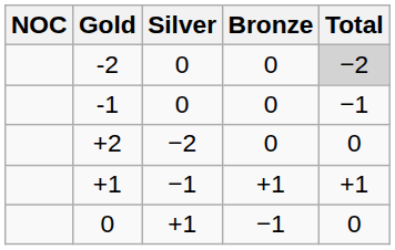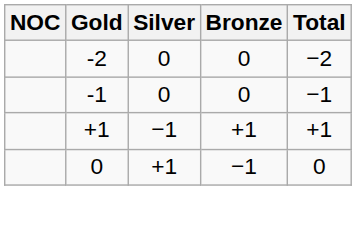 <table class="wikitable sortable" style="text-align:center">
 <tr>
 <th>NOC</th>
 <th>Gold</th>
 <th>Silver</th>
 <th>Bronze</th>
 <th>Total</th>
 </tr>
 <tr>
 <td align=left></td>
 <td>-2</td>
 <td>0</td>
 <td>0</td>
-<td style="background: lightgrey;">−2</td>
+<td>−2</td>
 </tr>
 <tr>
 <td align=left></td>
 <td>-1</td>
 <td>0</td>
 <td>0</td>
 <td>−1</td>
-</tr>
-<tr>
-<td align=left></td>
-<td>+2</td>
-<td>−2</td>
-<td>0</td>
-<td>0</td>
 </tr>
 <tr>
 <td align=left></td>
 <td>+1</td>
 <td>−1</td>
 <td>+1</td>
 <td>+1</td>
 </tr>
 <tr>
 <td align=left></td>
 <td>0</td>
 <td>+1</td>
 <td>−1</td>
 <td>0</td>
 </tr>
 </table>
